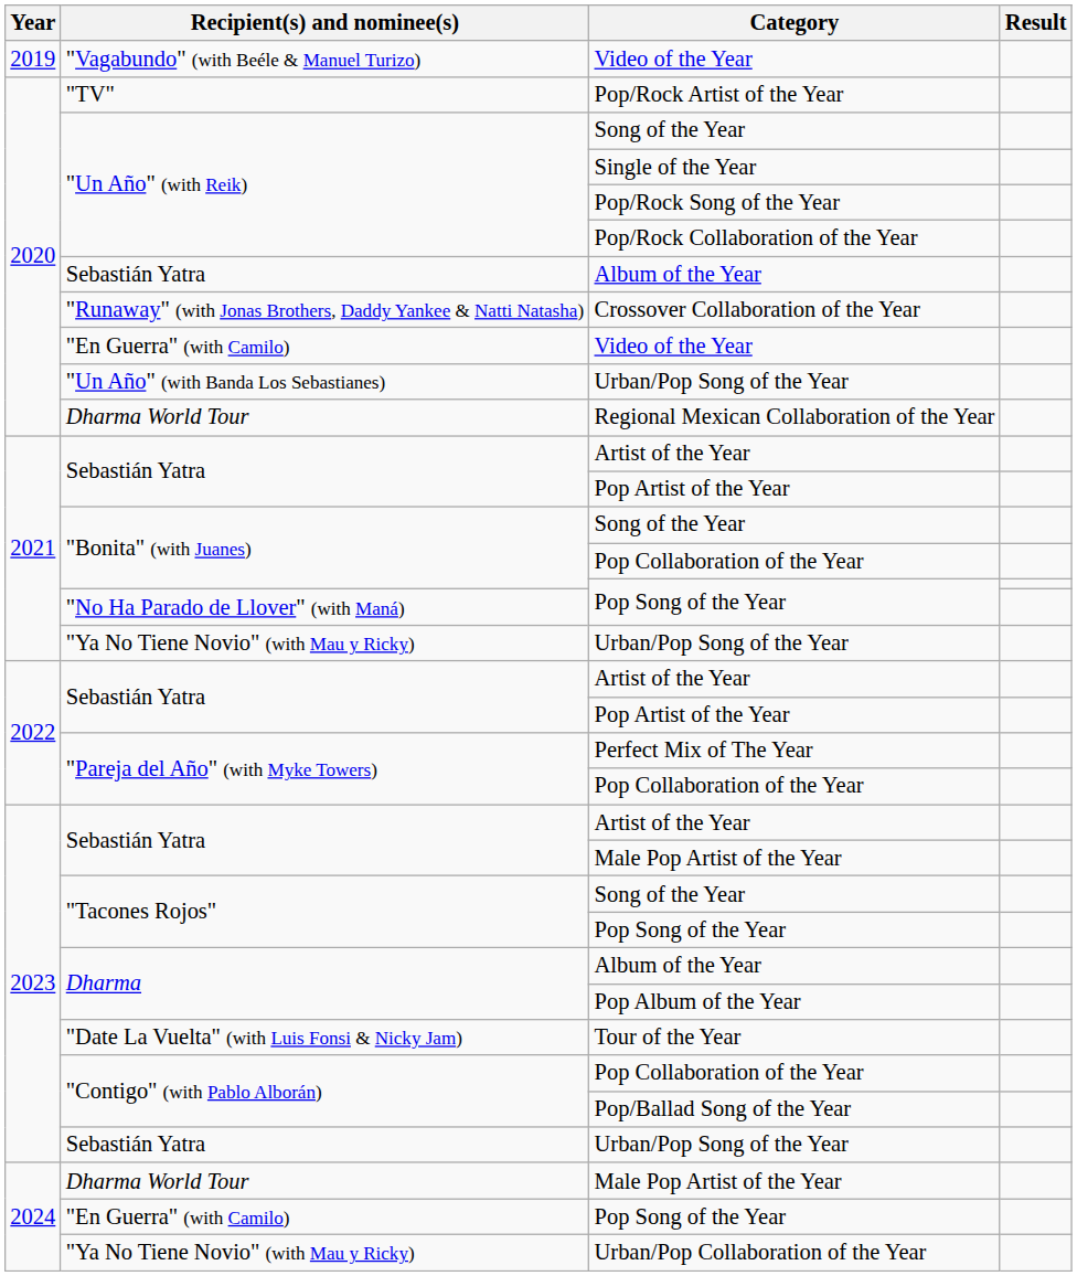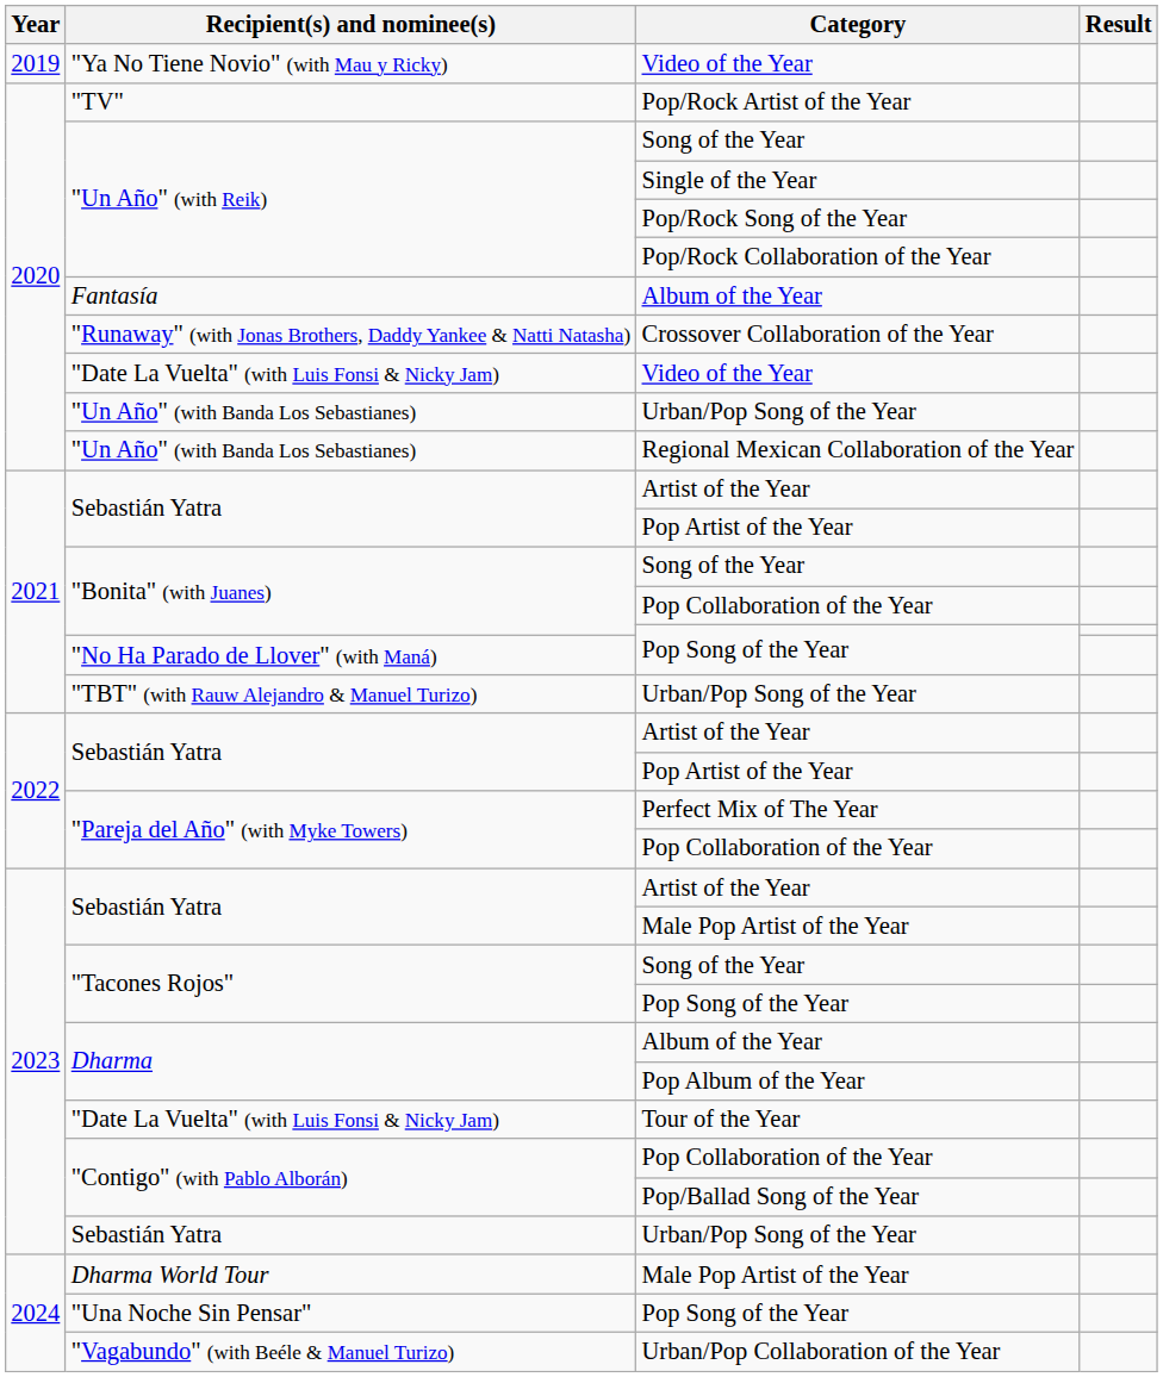 <table class="wikitable sortable plainrowheaders" style="width: auto;">
 <tr>
 <th scope="col">Year</th>
 <th scope="col">Recipient(s) and nominee(s)</th>
 <th scope="col">Category</th>
 <th scope="col">Result</th>
 </tr>
 <tr>
 <td><a href='#'>2019</a></td>
-<td>"<a href='#'>Vagabundo</a>" <small>(with Beéle & <a href='#'>Manuel Turizo</a>)</small></td>
+<td>"Ya No Tiene Novio" <small>(with <a href='#'>Mau y Ricky</a>)</small></td>
 <td><a href='#'>Video of the Year</a></td>
 <td></td>
 </tr>
 <tr>
 <td rowspan="10"><a href='#'>2020</a></td>
 <td>"TV"</td>
 <td>Pop/Rock Artist of the Year</td>
 <td></td>
 </tr>
 <tr>
 <td rowspan="4">"<a href='#'>Un Año</a>" <small>(with <a href='#'>Reik</a>)</small></td>
 <td>Song of the Year</td>
 <td></td>
 </tr>
 <tr>
 <td>Single of the Year</td>
 <td></td>
 </tr>
 <tr>
 <td>Pop/Rock Song of the Year</td>
 <td></td>
 </tr>
 <tr>
 <td>Pop/Rock Collaboration of the Year</td>
 <td></td>
 </tr>
 <tr>
-<td>Sebastián Yatra</td>
+<td><em>Fantasía</em></td>
 <td><a href='#'>Album of the Year</a></td>
 <td></td>
 </tr>
 <tr>
 <td>"<a href='#'>Runaway</a>" <small>(with <a href='#'>Jonas Brothers</a>, <a href='#'>Daddy Yankee</a> & <a href='#'>Natti Natasha</a>)</small></td>
 <td>Crossover Collaboration of the Year</td>
 <td></td>
 </tr>
 <tr>
-<td>"En Guerra" <small>(with <a href='#'>Camilo</a>)</small></td>
+<td>"Date La Vuelta" <small>(with <a href='#'>Luis Fonsi</a> & <a href='#'>Nicky Jam</a>)</small></td>
 <td><a href='#'>Video of the Year</a></td>
 <td></td>
 </tr>
 <tr>
 <td>"<a href='#'>Un Año</a>" <small>(with Banda Los Sebastianes)</small></td>
 <td>Urban/Pop Song of the Year</td>
 <td></td>
 </tr>
 <tr>
-<td><em>Dharma World Tour</em></td>
+<td>"<a href='#'>Un Año</a>" <small>(with Banda Los Sebastianes)</small></td>
 <td>Regional Mexican Collaboration of the Year</td>
 <td></td>
 </tr>
 <tr>
 <td rowspan="7"><a href='#'>2021</a></td>
 <td rowspan="2">Sebastián Yatra</td>
 <td>Artist of the Year</td>
 <td></td>
 </tr>
 <tr>
 <td>Pop Artist of the Year</td>
 <td></td>
 </tr>
 <tr>
 <td rowspan="3">"Bonita" <small>(with <a href='#'>Juanes</a>)</small></td>
 <td>Song of the Year</td>
 <td></td>
 </tr>
 <tr>
 <td>Pop Collaboration of the Year</td>
 <td></td>
 </tr>
 <tr>
 <td rowspan="2">Pop Song of the Year</td>
 <td></td>
 </tr>
 <tr>
 <td>"<a href='#'>No Ha Parado de Llover</a>" <small>(with <a href='#'>Maná</a>)</small></td>
 <td></td>
 </tr>
 <tr>
-<td>"Ya No Tiene Novio" <small>(with <a href='#'>Mau y Ricky</a>)</small></td>
+<td>"TBT" <small>(with <a href='#'>Rauw Alejandro</a> & <a href='#'>Manuel Turizo</a>)</small></td>
 <td>Urban/Pop Song of the Year</td>
 <td></td>
 </tr>
 <tr>
 <td rowspan="4"><a href='#'>2022</a></td>
 <td rowspan="2">Sebastián Yatra</td>
 <td>Artist of the Year</td>
 <td></td>
 </tr>
 <tr>
 <td>Pop Artist of the Year</td>
 <td></td>
 </tr>
 <tr>
 <td rowspan="2">"<a href='#'>Pareja del Año</a>" <small>(with <a href='#'>Myke Towers</a>)</small></td>
 <td>Perfect Mix of The Year</td>
 <td></td>
 </tr>
 <tr>
 <td>Pop Collaboration of the Year</td>
 <td></td>
 </tr>
 <tr>
 <td rowspan="10"><a href='#'>2023</a></td>
 <td rowspan="2">Sebastián Yatra</td>
 <td>Artist of the Year</td>
 <td></td>
 </tr>
 <tr>
 <td>Male Pop Artist of the Year</td>
 <td></td>
 </tr>
 <tr>
 <td rowspan="2">"Tacones Rojos"</td>
 <td>Song of the Year</td>
 <td></td>
 </tr>
 <tr>
 <td>Pop Song of the Year</td>
 <td></td>
 </tr>
 <tr>
 <td rowspan="2"><em><a href='#'>Dharma</a></em></td>
 <td>Album of the Year</td>
 <td></td>
 </tr>
 <tr>
 <td>Pop Album of the Year</td>
 <td></td>
 </tr>
 <tr>
 <td>"Date La Vuelta" <small>(with <a href='#'>Luis Fonsi</a> & <a href='#'>Nicky Jam</a>)</small></td>
 <td>Tour of the Year</td>
 <td></td>
 </tr>
 <tr>
 <td rowspan="2">"Contigo" <small>(with <a href='#'>Pablo Alborán</a>)</small></td>
 <td>Pop Collaboration of the Year</td>
 <td></td>
 </tr>
 <tr>
 <td>Pop/Ballad Song of the Year</td>
 <td></td>
 </tr>
 <tr>
 <td>Sebastián Yatra</td>
 <td>Urban/Pop Song of the Year</td>
 <td></td>
 </tr>
 <tr>
 <td rowspan="3"><a href='#'>2024</a></td>
 <td><em>Dharma World Tour</em></td>
 <td>Male Pop Artist of the Year</td>
 <td></td>
 </tr>
 <tr>
-<td>"En Guerra" <small>(with <a href='#'>Camilo</a>)</small></td>
+<td>"Una Noche Sin Pensar"</td>
 <td>Pop Song of the Year</td>
 <td></td>
 </tr>
 <tr>
-<td>"Ya No Tiene Novio" <small>(with <a href='#'>Mau y Ricky</a>)</small></td>
+<td>"<a href='#'>Vagabundo</a>" <small>(with Beéle & <a href='#'>Manuel Turizo</a>)</small></td>
 <td>Urban/Pop Collaboration of the Year</td>
 <td></td>
 </tr>
 </table>
